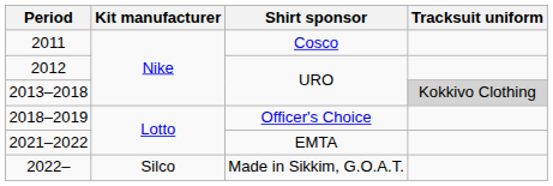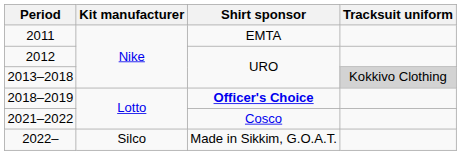 <table class="wikitable" style="text-align:center;margin-left:1em;float:center">
 <tr>
 <th>Period</th>
 <th>Kit manufacturer</th>
 <th>Shirt sponsor</th>
 <th>Tracksuit uniform</th>
 </tr>
 <tr>
 <td>2011</td>
 <td rowspan=3><a href='#'>Nike</a></td>
-<td><a href='#'>Cosco</a></td>
+<td>EMTA</td>
 <td></td>
 </tr>
 <tr>
 <td>2012</td>
 <td rowspan=2>URO</td>
 <td></td>
 </tr>
 <tr>
 <td>2013–2018</td>
 <td style="background: lightgrey;">Kokkivo Clothing</td>
 </tr>
 <tr>
 <td>2018–2019</td>
 <td rowspan=2><a href='#'>Lotto</a></td>
-<td><a href='#'>Officer's Choice</a></td>
+<td><strong><a href='#'>Officer's Choice</a></strong></td>
 <td></td>
 </tr>
 <tr>
 <td>2021–2022</td>
-<td>EMTA</td>
+<td><a href='#'>Cosco</a></td>
 <td></td>
 </tr>
 <tr>
 <td>2022–</td>
 <td>Silco</td>
 <td rowspan=2>Made in Sikkim, G.O.A.T.</td>
 <td></td>
 </tr>
 </table>
